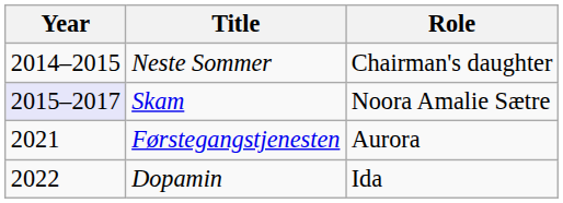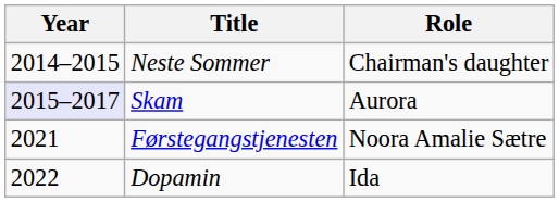 <table class="wikitable">
 <tr>
 <th>Year</th>
 <th>Title</th>
 <th>Role</th>
 </tr>
 <tr>
 <td>2014–2015</td>
 <td><em>Neste Sommer</em></td>
 <td>Chairman's daughter</td>
 </tr>
 <tr>
 <td style="background: lavender;">2015–2017</td>
 <td><em><a href='#'>Skam</a></em></td>
-<td>Noora Amalie Sætre</td>
+<td>Aurora</td>
 </tr>
 <tr>
 <td>2021</td>
 <td><em><a href='#'>Førstegangstjenesten</a></em></td>
-<td>Aurora</td>
+<td>Noora Amalie Sætre</td>
 </tr>
 <tr>
 <td>2022</td>
 <td><em>Dopamin</em></td>
 <td>Ida</td>
 </tr>
 </table>
